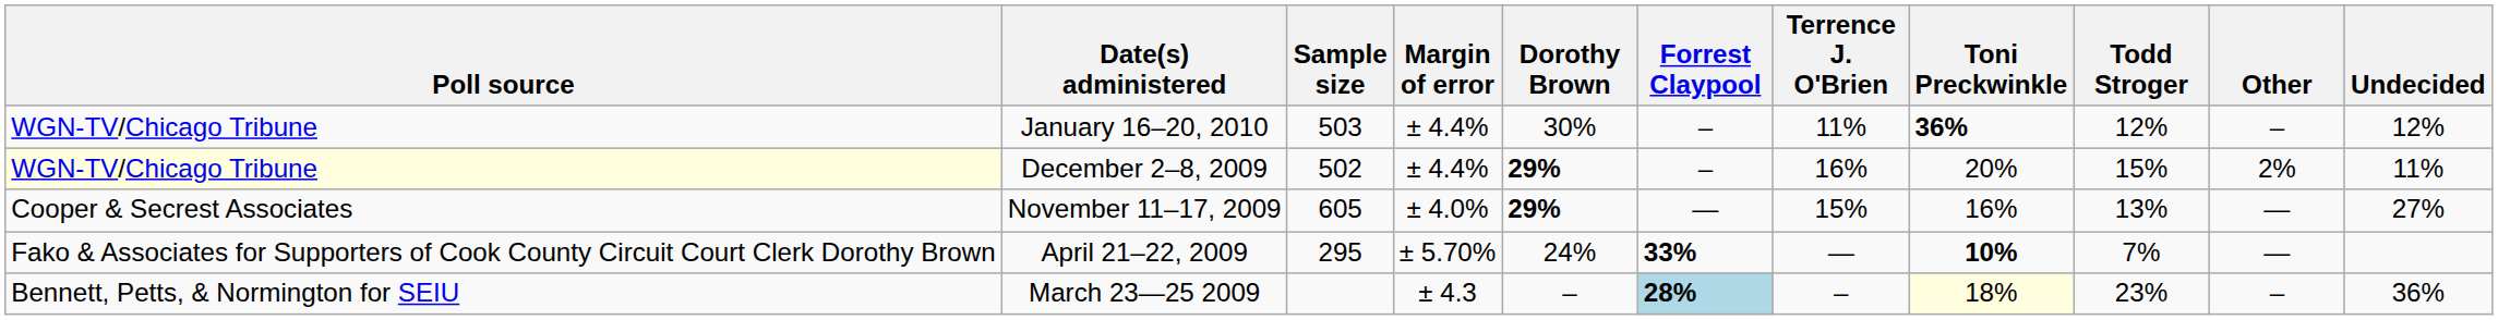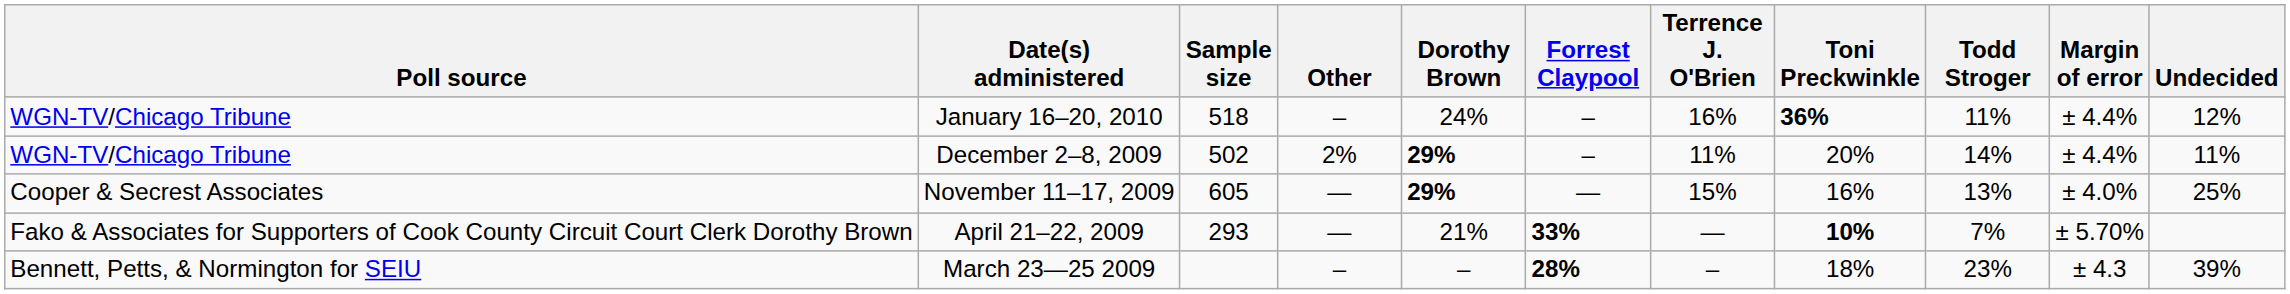 <table class="wikitable">
 <tr valign=bottom>
 <th>Poll source</th>
 <th>Date(s)<br>administered</th>
 <th>Sample<br>size</th>
-<th>Margin<br>of error</th>
+<th style="width:75px;">Other</th>
 <th style="width:75px;">Dorothy <br>Brown</th>
 <th style="width:75px;"><a href='#'>Forrest<br>Claypool</a></th>
 <th style="width:75px;">Terrence J.<br>O'Brien</th>
 <th style="width:75px;">Toni <br>Preckwinkle</th>
 <th style="width:75px;">Todd<br>Stroger</th>
-<th style="width:75px;">Other</th>
+<th>Margin<br>of error</th>
 <th style="width:75px;">Undecided</th>
 </tr>
 <tr>
 <td><a href='#'>WGN-TV</a>/<a href='#'>Chicago Tribune</a></td>
 <td align=center>January 16–20, 2010</td>
-<td align=center>503</td>
+<td align=center>518</td>
+<td align=center>–</td>
+<td align=center>24%</td>
+<td align=center>–</td>
+<td align=center>16%</td>
+<td><strong>36%</strong></td>
+<td align=center>11%</td>
 <td align=center>± 4.4%</td>
-<td align=center>30%</td>
-<td align=center>–</td>
-<td align=center>11%</td>
-<td><strong>36%</strong></td>
-<td align=center>12%</td>
-<td align=center>–</td>
 <td align=center>12%</td>
 </tr>
 <tr>
-<td style="background: lightyellow;"><a href='#'>WGN-TV</a>/<a href='#'>Chicago Tribune</a></td>
+<td><a href='#'>WGN-TV</a>/<a href='#'>Chicago Tribune</a></td>
 <td align=center>December 2–8, 2009</td>
 <td align=center>502</td>
-<td align=center>± 4.4%</td>
+<td align=center>2%</td>
 <td><strong>29%</strong></td>
 <td align=center>–</td>
-<td align=center>16%</td>
+<td align=center>11%</td>
 <td align=center>20%</td>
-<td align=center>15%</td>
-<td align=center>2%</td>
+<td align=center>14%</td>
+<td align=center>± 4.4%</td>
 <td align=center>11%</td>
 </tr>
 <tr>
 <td>Cooper & Secrest Associates</td>
 <td align=center>November 11–17, 2009</td>
 <td align=center>605</td>
-<td align=center>± 4.0%</td>
+<td align=center>—</td>
 <td><strong>29%</strong></td>
 <td align=center>—</td>
 <td align=center>15%</td>
 <td align=center>16%</td>
 <td align=center>13%</td>
-<td align=center>—</td>
-<td align=center>27%</td>
+<td align=center>± 4.0%</td>
+<td align=center>25%</td>
 </tr>
 <tr>
 <td>Fako & Associates for Supporters of Cook County Circuit Court Clerk Dorothy Brown</td>
 <td align=center>April 21–22, 2009</td>
-<td align=center>295</td>
-<td align=center>± 5.70%</td>
-<td align=center>24%</td>
+<td align=center>293</td>
+<td align=center>—</td>
+<td align=center>21%</td>
 <td><strong>33%</strong></td>
 <td align=center>—</td>
 <td align=center><strong>10%</strong></td>
 <td align=center>7%</td>
-<td align=center>—</td>
+<td align=center>± 5.70%</td>
 <td align=center></td>
 </tr>
 <tr>
 <td>Bennett, Petts, & Normington for <a href='#'>SEIU</a></td>
 <td align=center>March 23—25 2009</td>
 <td align=center></td>
+<td align=center>–</td>
+<td align=center>–</td>
+<td><strong>28%</strong></td>
+<td align=center>–</td>
+<td align=center>18%</td>
+<td align=center>23%</td>
 <td align=center>± 4.3</td>
-<td align=center>–</td>
-<td style="background: lightblue;"><strong>28%</strong></td>
-<td align=center>–</td>
-<td align=center style="background: lightyellow;">18%</td>
-<td align=center>23%</td>
-<td align=center>–</td>
-<td align=center>36%</td>
+<td align=center>39%</td>
 </tr>
 </table>
